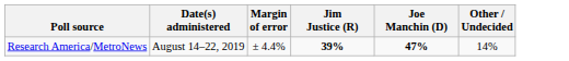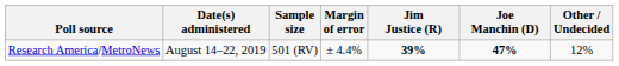 <table class="wikitable" style="font-size:90%;text-align:center;">
 <tr valign=bottom>
 <th>Poll source</th>
 <th>Date(s)<br>administered</th>
+<th>Sample<br>size</th>
 <th>Margin<br>of error</th>
 <th style="width:100px;">Jim<br>Justice (R)</th>
 <th style="width:100px;">Joe<br>Manchin (D)</th>
 <th>Other /<br>Undecided</th>
 </tr>
 <tr>
 <td style="text-align:left;"><a href='#'>Research America</a>/<a href='#'>MetroNews</a></td>
 <td>August 14–22, 2019</td>
+<td>501 (RV)</td>
 <td>± 4.4%</td>
 <td><strong>39%</strong></td>
 <td><strong>47%</strong></td>
-<td>14%</td>
+<td>12%</td>
 </tr>
 </table>
